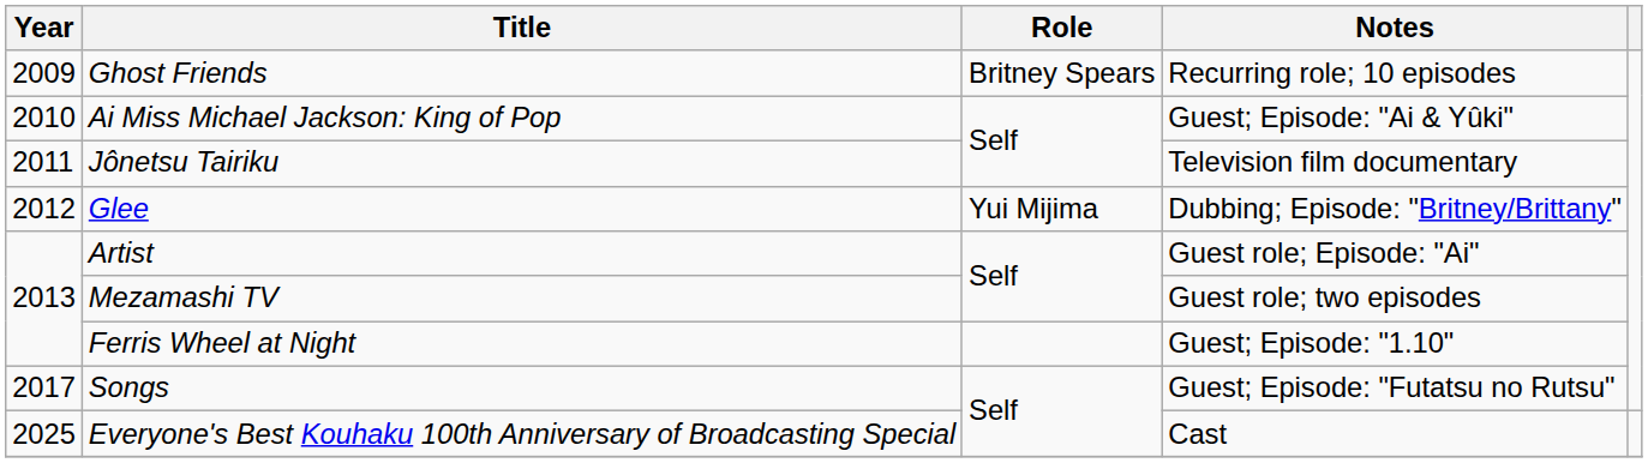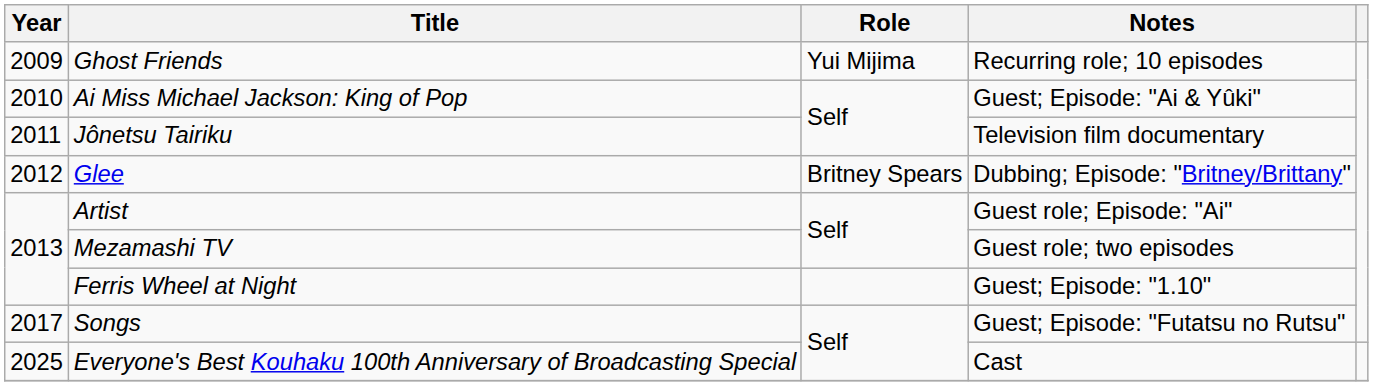 <table class="wikitable sortable">
 <tr>
 <th>Year</th>
 <th>Title</th>
 <th>Role</th>
 <th class="unsortable">Notes</th>
 <th></th>
 </tr>
 <tr>
 <td>2009</td>
 <td><em>Ghost Friends</em></td>
-<td>Britney Spears</td>
+<td>Yui Mijima</td>
 <td>Recurring role; 10 episodes</td>
 </tr>
 <tr>
 <td>2010</td>
 <td><em>Ai Miss Michael Jackson: King of Pop</em></td>
 <td rowspan="2">Self</td>
 <td>Guest; Episode: "Ai & Yûki"</td>
 </tr>
 <tr>
 <td>2011</td>
 <td><em>Jônetsu Tairiku</em></td>
 <td>Television film documentary</td>
 </tr>
 <tr>
 <td>2012</td>
 <td><em><a href='#'>Glee</a></em></td>
-<td>Yui Mijima</td>
+<td>Britney Spears</td>
 <td>Dubbing; Episode: "<a href='#'>Britney/Brittany</a>"</td>
 </tr>
 <tr>
 <td rowspan="3">2013</td>
 <td><em>Artist</em></td>
 <td rowspan="2">Self</td>
 <td>Guest role; Episode: "Ai"</td>
 </tr>
 <tr>
 <td><em>Mezamashi TV</em></td>
 <td>Guest role; two episodes</td>
 </tr>
 <tr>
 <td><em>Ferris Wheel at Night</em></td>
 <td></td>
 <td>Guest; Episode: "1.10"</td>
 </tr>
 <tr>
 <td>2017</td>
 <td><em>Songs</em></td>
 <td rowspan="2">Self</td>
 <td>Guest; Episode: "Futatsu no Rutsu"</td>
 </tr>
 <tr>
 <td>2025</td>
 <td><em>Everyone's Best <a href='#'>Kouhaku</a> 100th Anniversary of Broadcasting Special</em></td>
 <td>Cast</td>
 <td></td>
 </tr>
 <tr>
 </tr>
 </table>
